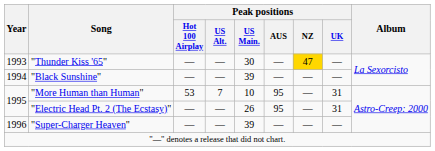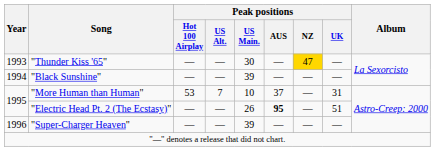 <table class="wikitable">
 <tr>
 <th rowspan="2">Year</th>
 <th rowspan="2">Song</th>
 <th colspan="6">Peak positions</th>
 <th rowspan="2">Album</th>
 </tr>
 <tr>
 <th style="width:3em;font-size:85%"><a href='#'>Hot 100<br>Airplay</a><br></th>
 <th style="width:3em;font-size:85%"><a href='#'>US<br>Alt.</a><br></th>
 <th style="width:3em;font-size:85%"><a href='#'>US<br>Main.</a><br></th>
 <th style="width:3em;font-size:85%">AUS<br></th>
 <th style="width:3em;font-size:85%">NZ<br></th>
 <th style="width:3em;font-size:85%"><a href='#'>UK</a><br></th>
 </tr>
 <tr>
 <td>1993</td>
 <td>"<a href='#'>Thunder Kiss '65</a>"</td>
 <td align="center">—</td>
 <td align="center">—</td>
 <td align="center">30</td>
 <td align="center">—</td>
 <td align="center" style="background: gold;">47</td>
 <td align="center">—</td>
 <td rowspan="2"><em><a href='#'>La Sexorcisto</a></em></td>
 </tr>
 <tr>
 <td>1994</td>
 <td>"<a href='#'>Black Sunshine</a>"</td>
 <td align="center">—</td>
 <td align="center">—</td>
 <td align="center">39</td>
 <td align="center">—</td>
 <td align="center">—</td>
 <td align="center">—</td>
 </tr>
 <tr>
 <td rowspan="2">1995</td>
 <td>"<a href='#'>More Human than Human</a>"</td>
 <td align="center">53</td>
 <td align="center">7</td>
 <td align="center">10</td>
-<td align="center">95</td>
+<td align="center">37</td>
 <td align="center">—</td>
 <td align="center">31</td>
 <td rowspan="3"><em><a href='#'>Astro-Creep: 2000</a></em></td>
 </tr>
 <tr>
 <td>"<a href='#'>Electric Head Pt. 2 (The Ecstasy)</a>"</td>
 <td align="center">—</td>
 <td align="center">—</td>
 <td align="center">26</td>
-<td align="center">95</td>
+<td align="center"><strong>95</strong></td>
 <td align="center">—</td>
-<td align="center">31</td>
+<td align="center">51</td>
 </tr>
 <tr>
 <td>1996</td>
 <td>"<a href='#'>Super-Charger Heaven</a>"</td>
 <td align="center">—</td>
 <td align="center">—</td>
 <td align="center">39</td>
 <td align="center">—</td>
 <td align="center">—</td>
 <td align="center">—</td>
 </tr>
 <tr>
 <td align="center" colspan="9" style="font-size: 85%">"—" denotes a release that did not chart.</td>
 </tr>
 </table>
